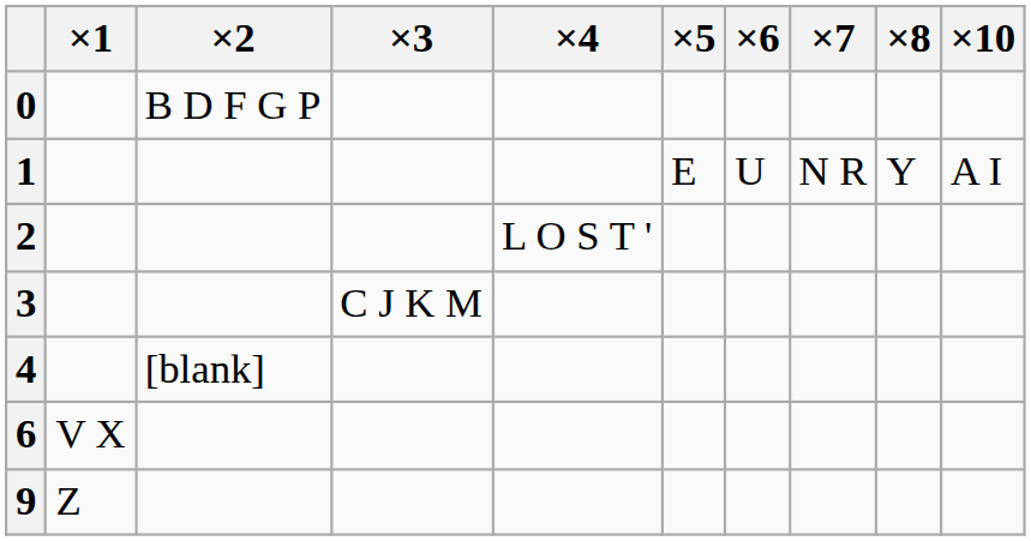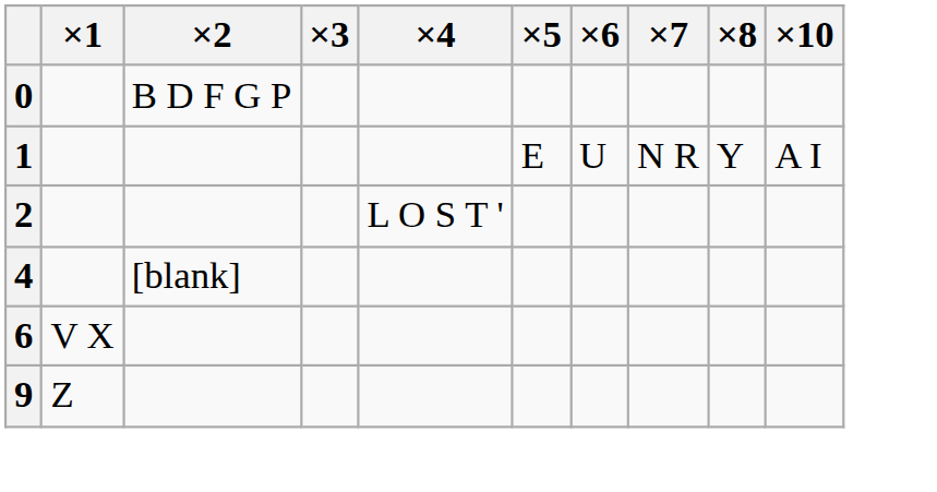 <table class="wikitable floatright">
 <tr>
 <th></th>
 <th>×1</th>
 <th>×2</th>
 <th>×3</th>
 <th>×4</th>
 <th>×5</th>
 <th>×6</th>
 <th>×7</th>
 <th>×8</th>
 <th>×10</th>
 </tr>
 <tr>
 <th>0</th>
 <td></td>
 <td>B D F G P</td>
 <td></td>
 <td></td>
 <td></td>
 <td></td>
 <td></td>
 <td></td>
 <td></td>
 </tr>
 <tr>
 <th>1</th>
 <td></td>
 <td></td>
 <td></td>
 <td></td>
 <td>E</td>
 <td>U</td>
 <td>N R</td>
 <td>Y</td>
 <td>A I</td>
 </tr>
 <tr>
 <th>2</th>
 <td></td>
 <td></td>
 <td></td>
 <td>L O S T '</td>
 <td></td>
 <td></td>
 <td></td>
 <td></td>
 <td></td>
 </tr>
 <tr>
-<th>3</th>
-<td></td>
-<td></td>
-<td>C J K M</td>
-<td></td>
-<td></td>
-<td></td>
-<td></td>
-<td></td>
-<td></td>
-</tr>
-<tr>
 <th>4</th>
 <td></td>
 <td>[blank]</td>
 <td></td>
 <td></td>
 <td></td>
 <td></td>
 <td></td>
 <td></td>
 <td></td>
 </tr>
 <tr>
 <th>6</th>
 <td>V X</td>
 <td></td>
 <td></td>
 <td></td>
 <td></td>
 <td></td>
 <td></td>
 <td></td>
 <td></td>
 </tr>
 <tr>
 <th>9</th>
 <td>Z</td>
 <td></td>
 <td></td>
 <td></td>
 <td></td>
 <td></td>
 <td></td>
 <td></td>
 <td></td>
 </tr>
 </table>
